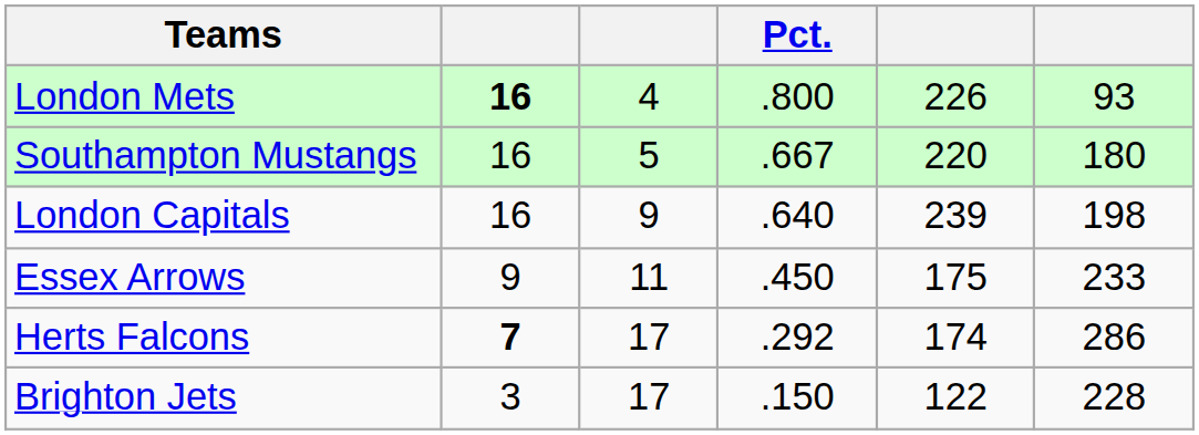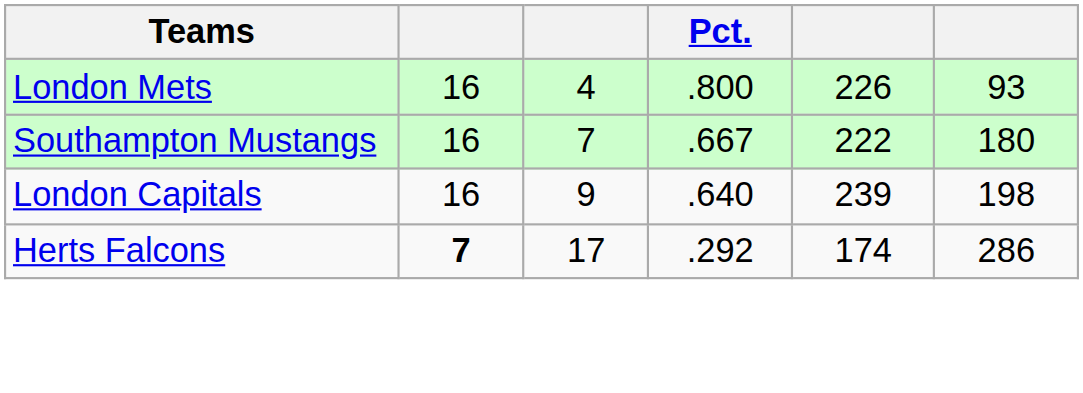 <table class="wikitable sortable" width=500 style="text-align:center;">
 <tr>
 <th width="22%">Teams</th>
 <th width="7%"></th>
 <th width="7%"></th>
 <th width="8%"><a href='#'>Pct.</a></th>
 <th width="8%"></th>
 <th width="8%"></th>
 </tr>
 <tr bgcolor=ccffcc>
 <td align=left><a href='#'>London Mets</a></td>
-<td><strong>16</strong></td>
+<td>16</td>
 <td>4</td>
 <td>.800</td>
 <td>226</td>
 <td>93</td>
 </tr>
 <tr bgcolor=ccffcc>
 <td align=left><a href='#'>Southampton Mustangs</a></td>
 <td>16</td>
-<td>5</td>
+<td>7</td>
 <td>.667</td>
-<td>220</td>
+<td>222</td>
 <td>180</td>
 </tr>
 <tr>
 <td align=left><a href='#'>London Capitals</a></td>
 <td>16</td>
 <td>9</td>
 <td>.640</td>
 <td>239</td>
 <td>198</td>
 </tr>
 <tr>
-<td align=left><a href='#'>Essex Arrows</a></td>
-<td>9</td>
-<td>11</td>
-<td>.450</td>
-<td>175</td>
-<td>233</td>
-</tr>
-<tr>
 <td align=left><a href='#'>Herts Falcons</a></td>
 <td><strong>7</strong></td>
 <td>17</td>
 <td>.292</td>
 <td>174</td>
 <td>286</td>
 </tr>
-<tr>
-<td align=left><a href='#'>Brighton Jets</a></td>
-<td>3</td>
-<td>17</td>
-<td>.150</td>
-<td>122</td>
-<td>228</td>
-</tr>
 </table>
